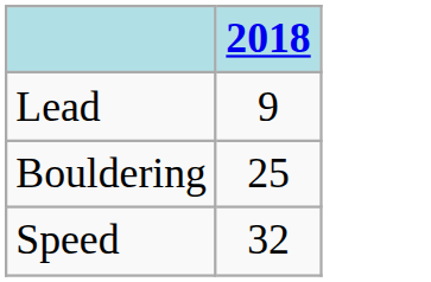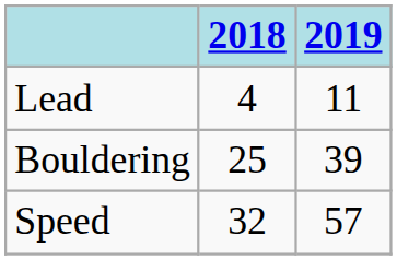 <table class="wikitable" style="text-align: center">
 <tr>
 <th style="background: #b0e0e6"></th>
 <th style="background: #b0e0e6"><a href='#'>2018</a></th>
+<th style="background: #b0e0e6"><a href='#'>2019</a></th>
 </tr>
 <tr>
 <td align="left">Lead</td>
-<td>9</td>
+<td>4</td>
+<td>11</td>
 </tr>
 <tr>
 <td align="left">Bouldering</td>
 <td>25</td>
+<td>39</td>
 </tr>
 <tr>
 <td align="left">Speed</td>
 <td>32</td>
+<td>57</td>
 </tr>
 </table>
